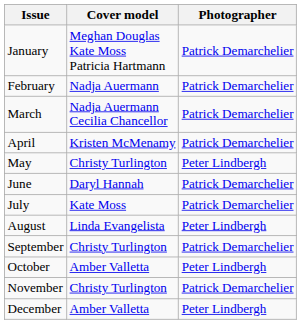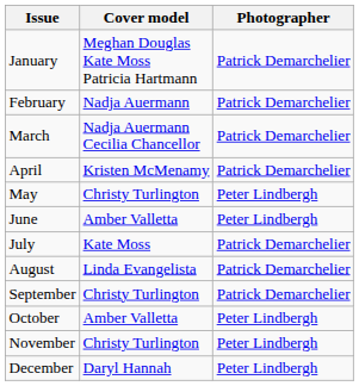 <table class="sortable wikitable">
 <tr>
 <th>Issue</th>
 <th>Cover model</th>
 <th>Photographer</th>
 </tr>
 <tr>
 <td>January</td>
 <td><a href='#'>Meghan Douglas</a><br><a href='#'>Kate Moss</a><br>Patricia Hartmann</td>
 <td><a href='#'>Patrick Demarchelier</a></td>
 </tr>
 <tr>
 <td>February</td>
 <td><a href='#'>Nadja Auermann</a></td>
 <td><a href='#'>Patrick Demarchelier</a></td>
 </tr>
 <tr>
 <td>March</td>
 <td><a href='#'>Nadja Auermann</a><br><a href='#'>Cecilia Chancellor</a></td>
 <td><a href='#'>Patrick Demarchelier</a></td>
 </tr>
 <tr>
 <td>April</td>
 <td><a href='#'>Kristen McMenamy</a></td>
 <td><a href='#'>Patrick Demarchelier</a></td>
 </tr>
 <tr>
 <td>May</td>
 <td><a href='#'>Christy Turlington</a></td>
 <td><a href='#'>Peter Lindbergh</a></td>
 </tr>
 <tr>
 <td>June</td>
-<td><a href='#'>Daryl Hannah</a></td>
-<td><a href='#'>Patrick Demarchelier</a></td>
+<td><a href='#'>Amber Valletta</a></td>
+<td><a href='#'>Peter Lindbergh</a></td>
 </tr>
 <tr>
 <td>July</td>
 <td><a href='#'>Kate Moss</a></td>
 <td><a href='#'>Patrick Demarchelier</a></td>
 </tr>
 <tr>
 <td>August</td>
 <td><a href='#'>Linda Evangelista</a></td>
-<td><a href='#'>Peter Lindbergh</a></td>
+<td><a href='#'>Patrick Demarchelier</a></td>
 </tr>
 <tr>
 <td>September</td>
 <td><a href='#'>Christy Turlington</a></td>
 <td><a href='#'>Patrick Demarchelier</a></td>
 </tr>
 <tr>
 <td>October</td>
 <td><a href='#'>Amber Valletta</a></td>
 <td><a href='#'>Peter Lindbergh</a></td>
 </tr>
 <tr>
 <td>November</td>
 <td><a href='#'>Christy Turlington</a></td>
-<td><a href='#'>Patrick Demarchelier</a></td>
+<td><a href='#'>Peter Lindbergh</a></td>
 </tr>
 <tr>
 <td>December</td>
-<td><a href='#'>Amber Valletta</a></td>
+<td><a href='#'>Daryl Hannah</a></td>
 <td><a href='#'>Peter Lindbergh</a></td>
 </tr>
 </table>
